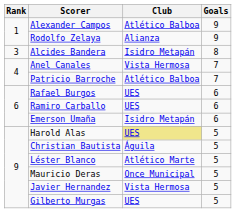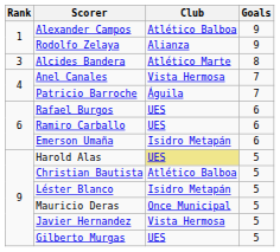 <table class="wikitable" style="text-align:center">
 <tr>
 <th>Rank</th>
 <th>Scorer</th>
 <th>Club</th>
 <th>Goals</th>
 </tr>
 <tr>
 <td rowspan="2">1</td>
 <td align="left"> <a href='#'>Alexander Campos</a></td>
 <td align="left"><a href='#'>Atlético Balboa</a></td>
 <td>9</td>
 </tr>
 <tr>
 <td align="left"> <a href='#'>Rodolfo Zelaya</a></td>
 <td align="left"><a href='#'>Alianza</a></td>
 <td>9</td>
 </tr>
 <tr>
 <td rowspan="1">3</td>
 <td align="left"> <a href='#'>Alcides Bandera</a></td>
-<td align="left"><a href='#'>Isidro Metapán</a></td>
+<td align="left"><a href='#'>Atlético Marte</a></td>
 <td>8</td>
 </tr>
 <tr>
 <td rowspan="2">4</td>
 <td align="left"> <a href='#'>Anel Canales</a></td>
 <td align="left"><a href='#'>Vista Hermosa</a></td>
 <td>7</td>
 </tr>
 <tr>
 <td align="left"> <a href='#'>Patricio Barroche</a></td>
-<td align="left"><a href='#'>Atlético Balboa</a></td>
+<td align="left"><a href='#'>Águila</a></td>
 <td>7</td>
 </tr>
 <tr>
 <td rowspan="3">6</td>
 <td align="left"> <a href='#'>Rafael Burgos</a></td>
 <td align="left"><a href='#'>UES</a></td>
 <td>6</td>
 </tr>
 <tr>
 <td align="left"> <a href='#'>Ramiro Carballo</a></td>
 <td align="left"><a href='#'>UES</a></td>
 <td>6</td>
 </tr>
 <tr>
 <td align="left"> <a href='#'>Emerson Umaña</a></td>
 <td align="left"><a href='#'>Isidro Metapán</a></td>
 <td>6</td>
 </tr>
 <tr>
 <td rowspan="6">9</td>
 <td align="left"> Harold Alas</td>
 <td align="left" style="background: khaki;"><a href='#'>UES</a></td>
 <td>5</td>
 </tr>
 <tr>
 <td align="left"> <a href='#'>Christian Bautista</a></td>
-<td align="left"><a href='#'>Águila</a></td>
+<td align="left"><a href='#'>Atlético Balboa</a></td>
 <td>5</td>
 </tr>
 <tr>
 <td align="left"> <a href='#'>Léster Blanco</a></td>
-<td align="left"><a href='#'>Atlético Marte</a></td>
+<td align="left"><a href='#'>Isidro Metapán</a></td>
 <td>5</td>
 </tr>
 <tr>
 <td align="left"> Mauricio Deras</td>
 <td align="left"><a href='#'>Once Municipal</a></td>
 <td>5</td>
 </tr>
 <tr>
 <td align="left"> <a href='#'>Javier Hernandez</a></td>
 <td align="left"><a href='#'>Vista Hermosa</a></td>
 <td>5</td>
 </tr>
 <tr>
 <td align="left"> <a href='#'>Gilberto Murgas</a></td>
 <td align="left"><a href='#'>UES</a></td>
 <td>5</td>
 </tr>
 </table>
